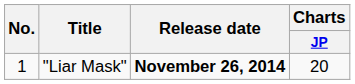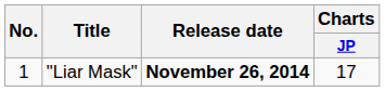 <table class="wikitable">
 <tr>
 <th rowspan="2">No.</th>
 <th rowspan="2">Title</th>
 <th rowspan="2">Release date</th>
 <th>Charts</th>
 </tr>
 <tr style="font-size:smaller;">
 <th><a href='#'>JP</a></th>
 </tr>
 <tr>
 <td align="center">1</td>
 <td>"Liar Mask"</td>
 <td><strong>November 26, 2014</strong></td>
-<td align="center">20</td>
+<td align="center">17</td>
 </tr>
 </table>
